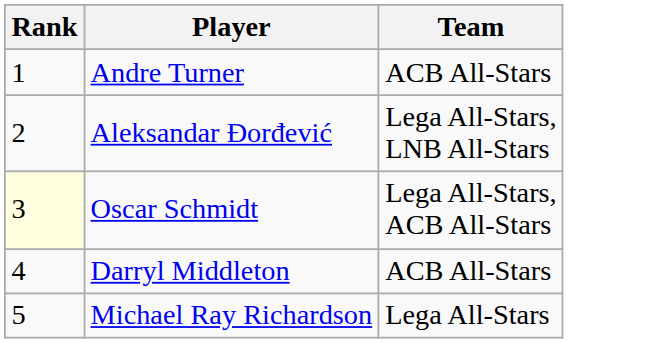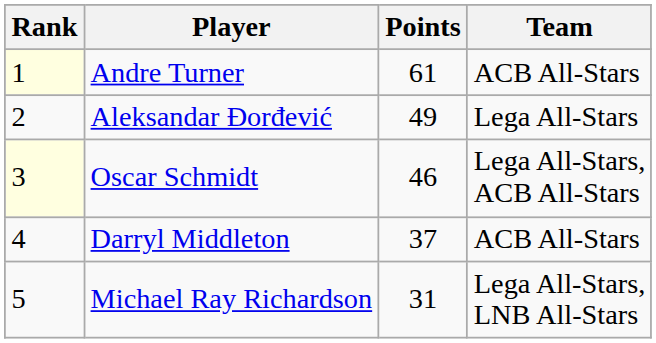 <table class="wikitable sortable">
 <tr>
 <th>Rank</th>
 <th>Player</th>
+<th>Points</th>
 <th>Team</th>
 </tr>
 <tr>
-<td>1</td>
+<td style="background: lightyellow;">1</td>
 <td style="text-align:left"> <a href='#'>Andre Turner</a></td>
+<td style="text-align:center">61</td>
 <td>ACB All-Stars</td>
 </tr>
 <tr>
 <td>2</td>
 <td style="text-align:left"> <a href='#'>Aleksandar Đorđević</a></td>
-<td>Lega All-Stars,<br>LNB All-Stars</td>
+<td style="text-align:center">49</td>
+<td>Lega All-Stars</td>
 </tr>
 <tr>
 <td style="background: lightyellow;">3</td>
 <td style="text-align:left"> <a href='#'>Oscar Schmidt</a></td>
+<td style="text-align:center">46</td>
 <td>Lega All-Stars,<br>ACB All-Stars</td>
 </tr>
 <tr>
 <td>4</td>
 <td style="text-align:left"> <a href='#'>Darryl Middleton</a></td>
+<td style="text-align:center">37</td>
 <td>ACB All-Stars</td>
 </tr>
 <tr>
 <td>5</td>
 <td style="text-align:center"> <a href='#'>Michael Ray Richardson</a></td>
-<td>Lega All-Stars</td>
+<td style="text-align:center">31</td>
+<td>Lega All-Stars,<br>LNB All-Stars</td>
 </tr>
 </table>
